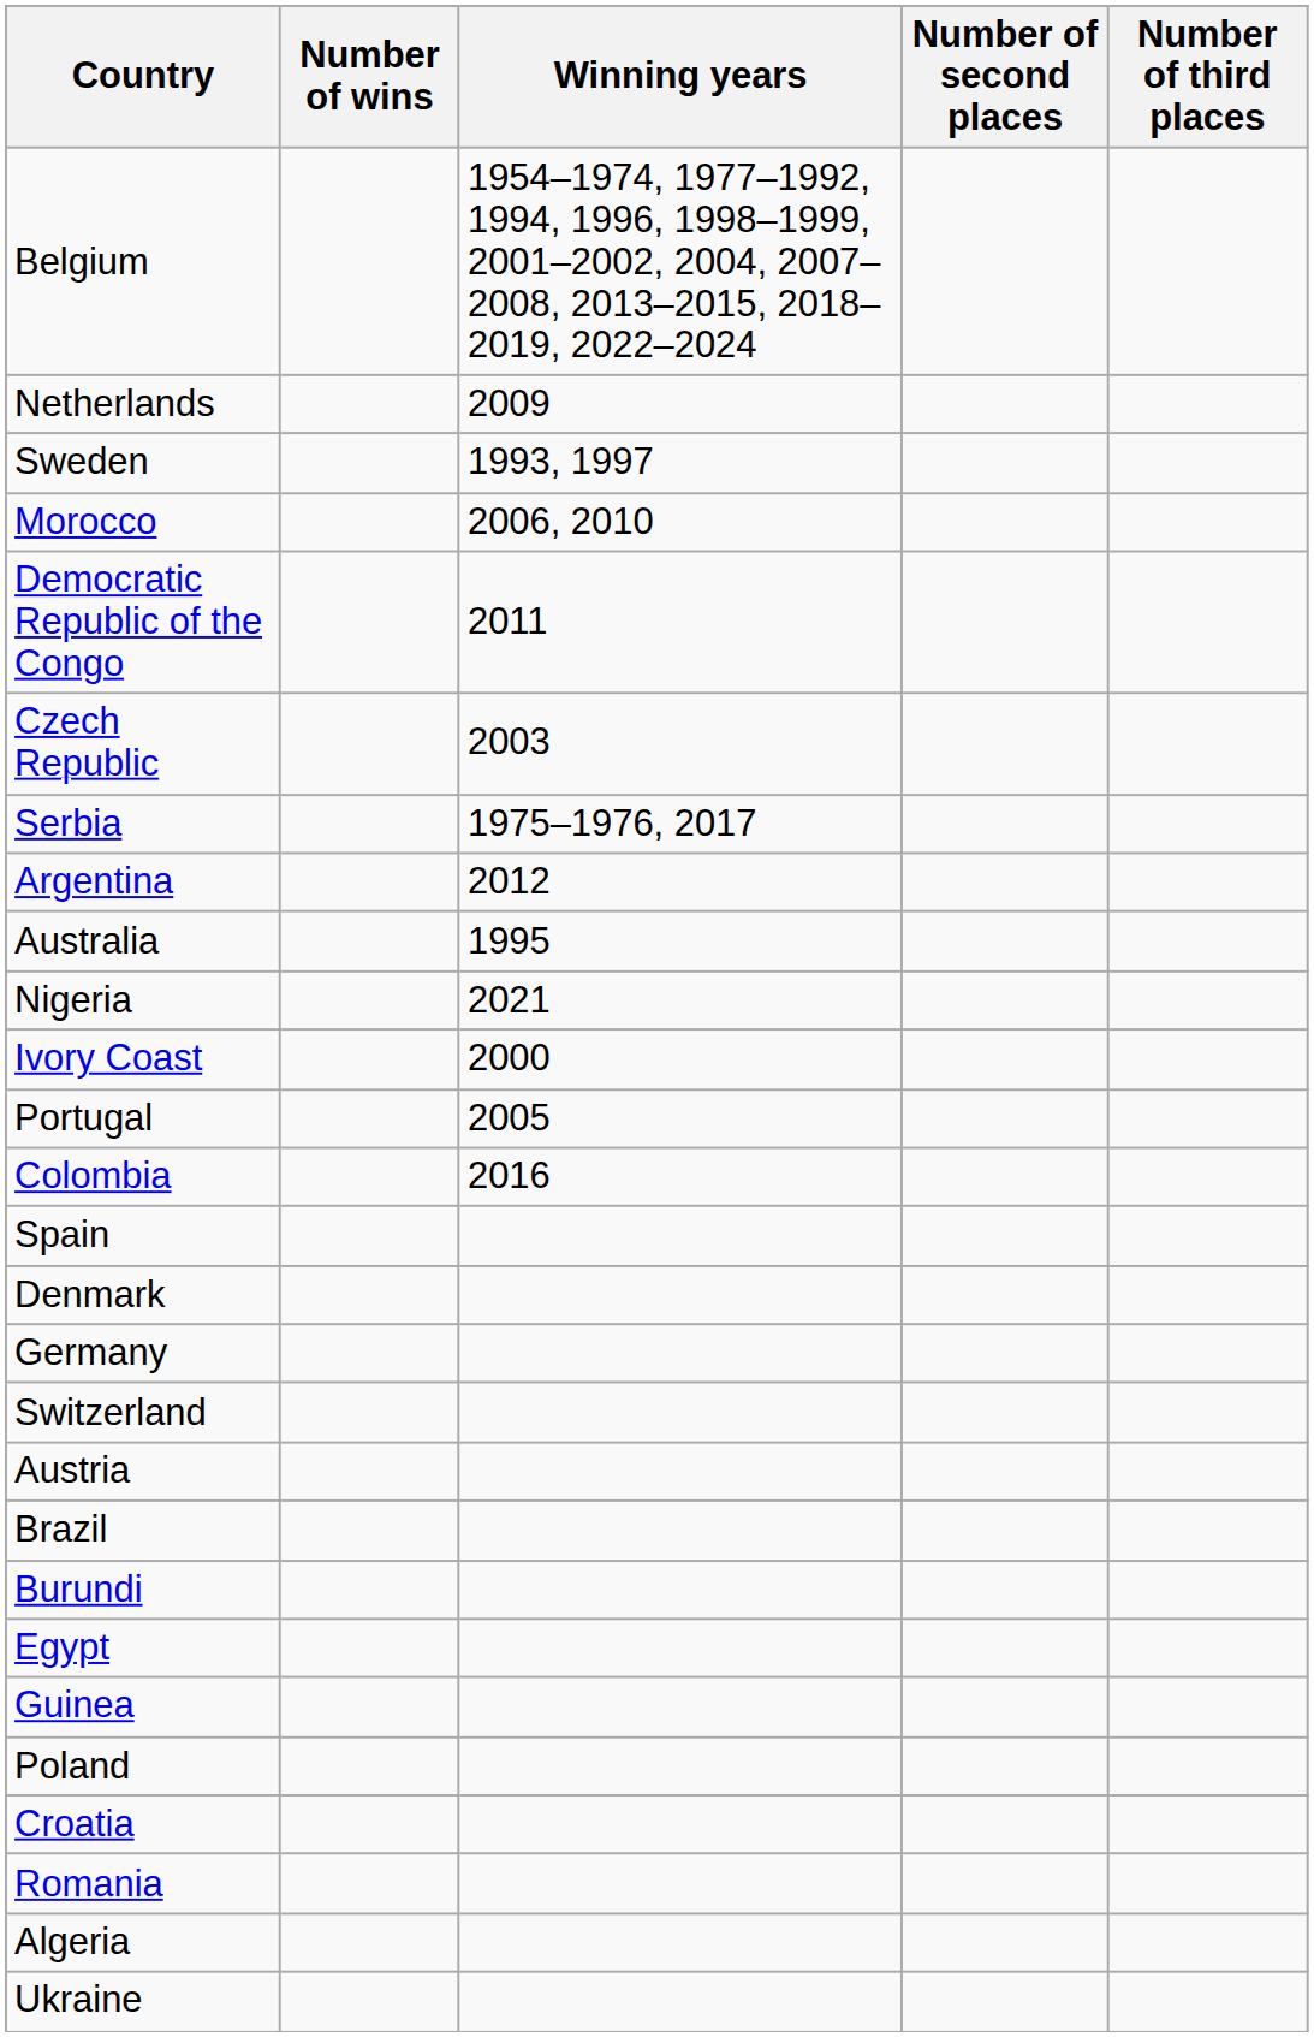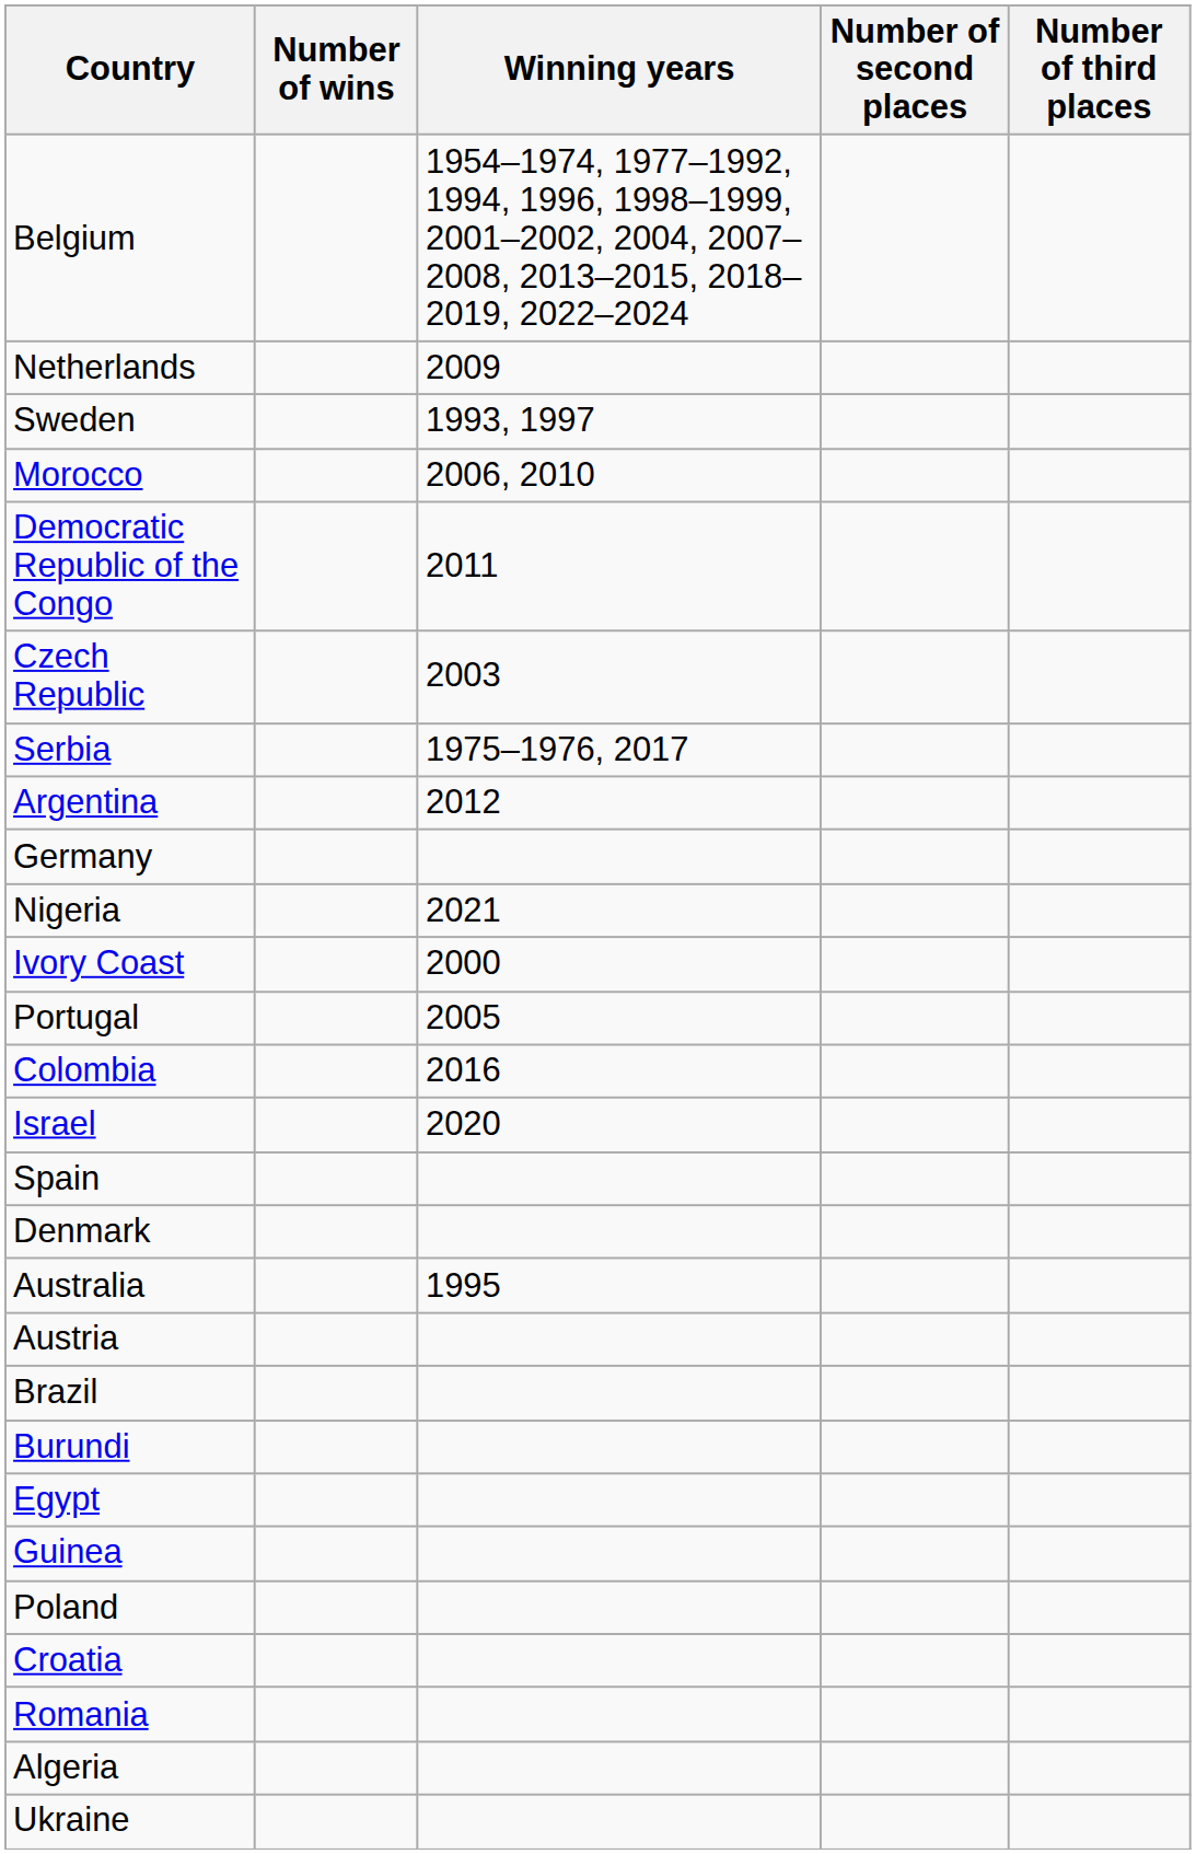 <table class="wikitable sortable"  style="width:90%">
 <tr>
 <th>Country</th>
 <th>Number of wins</th>
 <th class="unsortable">Winning years</th>
 <th>Number of second places</th>
 <th>Number of third places</th>
 </tr>
 <tr>
 <td> Belgium</td>
 <td></td>
 <td>1954–1974, 1977–1992, 1994, 1996, 1998–1999, 2001–2002, 2004, 2007–2008, 2013–2015, 2018–2019, 2022–2024</td>
 <td></td>
 <td></td>
 </tr>
 <tr>
 <td> Netherlands</td>
 <td></td>
 <td>2009</td>
 <td></td>
 <td></td>
 </tr>
 <tr>
 <td> Sweden</td>
 <td></td>
 <td>1993, 1997</td>
 <td></td>
 <td></td>
 </tr>
 <tr>
 <td> <a href='#'>Morocco</a></td>
 <td></td>
 <td>2006, 2010</td>
 <td></td>
 <td></td>
 </tr>
 <tr>
 <td> <a href='#'>Democratic Republic of the Congo</a></td>
 <td></td>
 <td>2011</td>
 <td></td>
 <td></td>
 </tr>
 <tr>
 <td> <a href='#'>Czech Republic</a></td>
 <td></td>
 <td>2003</td>
 <td></td>
 <td></td>
 </tr>
 <tr>
 <td> <a href='#'>Serbia</a></td>
 <td></td>
 <td>1975–1976, 2017</td>
 <td></td>
 <td></td>
 </tr>
 <tr>
 <td> <a href='#'>Argentina</a></td>
 <td></td>
 <td>2012</td>
 <td></td>
 <td></td>
 </tr>
 <tr>
-<td> Australia</td>
+<td> Germany</td>
 <td></td>
-<td>1995</td>
+<td></td>
 <td></td>
 <td></td>
 </tr>
 <tr>
 <td> Nigeria</td>
 <td></td>
 <td>2021</td>
 <td></td>
 <td></td>
 </tr>
 <tr>
 <td> <a href='#'>Ivory Coast</a></td>
 <td></td>
 <td>2000</td>
 <td></td>
 <td></td>
 </tr>
 <tr>
 <td> Portugal</td>
 <td></td>
 <td>2005</td>
 <td></td>
 <td></td>
 </tr>
 <tr>
 <td> <a href='#'>Colombia</a></td>
 <td></td>
 <td>2016</td>
 <td></td>
 <td></td>
 </tr>
 <tr>
+<td> <a href='#'>Israel</a></td>
+<td></td>
+<td>2020</td>
+<td></td>
+<td></td>
+</tr>
+<tr>
 <td> Spain</td>
 <td></td>
 <td></td>
 <td></td>
 <td></td>
 </tr>
 <tr>
 <td> Denmark</td>
 <td></td>
 <td></td>
 <td></td>
 <td></td>
 </tr>
 <tr>
-<td> Germany</td>
+<td> Australia</td>
 <td></td>
-<td></td>
-<td></td>
-<td></td>
-</tr>
-<tr>
-<td> Switzerland</td>
-<td></td>
-<td></td>
+<td>1995</td>
 <td></td>
 <td></td>
 </tr>
 <tr>
 <td> Austria</td>
 <td></td>
 <td></td>
 <td></td>
 <td></td>
 </tr>
 <tr>
 <td> Brazil</td>
 <td></td>
 <td></td>
 <td></td>
 <td></td>
 </tr>
 <tr>
 <td> <a href='#'>Burundi</a></td>
 <td></td>
 <td></td>
 <td></td>
 <td></td>
 </tr>
 <tr>
 <td> <a href='#'>Egypt</a></td>
 <td></td>
 <td></td>
 <td></td>
 <td></td>
 </tr>
 <tr>
 <td> <a href='#'>Guinea</a></td>
 <td></td>
 <td></td>
 <td></td>
 <td></td>
 </tr>
 <tr>
 <td> Poland</td>
 <td></td>
 <td></td>
 <td></td>
 <td></td>
 </tr>
 <tr>
 <td> <a href='#'>Croatia</a></td>
 <td></td>
 <td></td>
 <td></td>
 <td></td>
 </tr>
 <tr>
 <td> <a href='#'>Romania</a></td>
 <td></td>
 <td></td>
 <td></td>
 <td></td>
 </tr>
 <tr>
 <td> Algeria</td>
 <td></td>
 <td></td>
 <td></td>
 <td></td>
 </tr>
 <tr>
 <td> Ukraine</td>
 <td></td>
 <td></td>
 <td></td>
 <td></td>
 </tr>
 </table>
